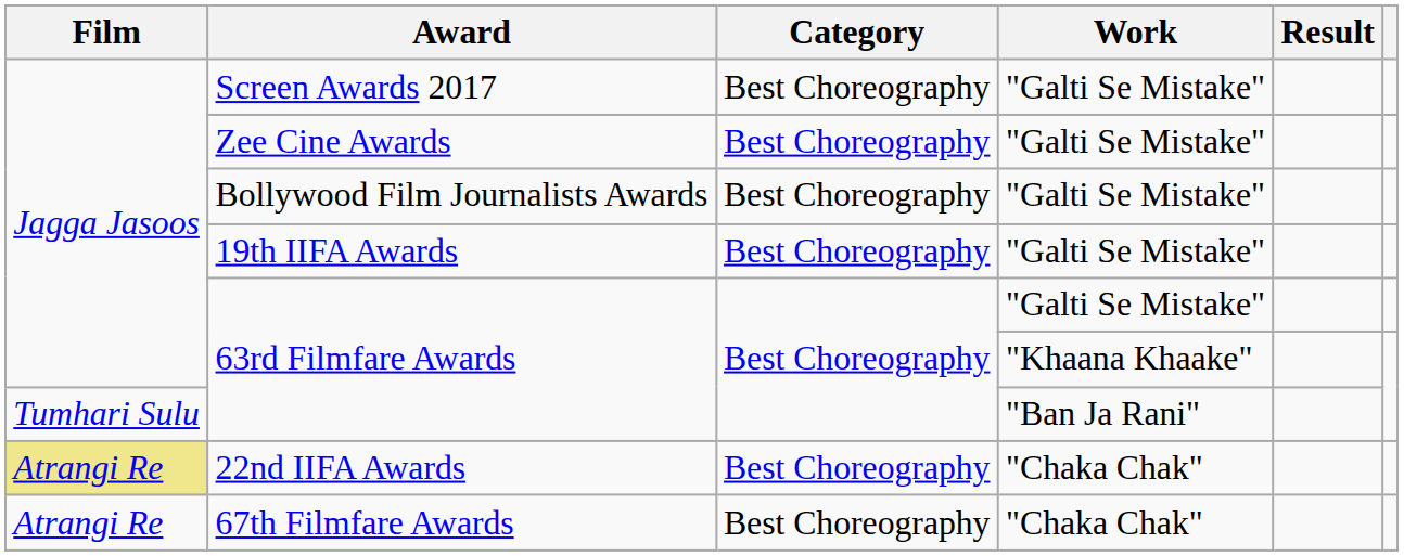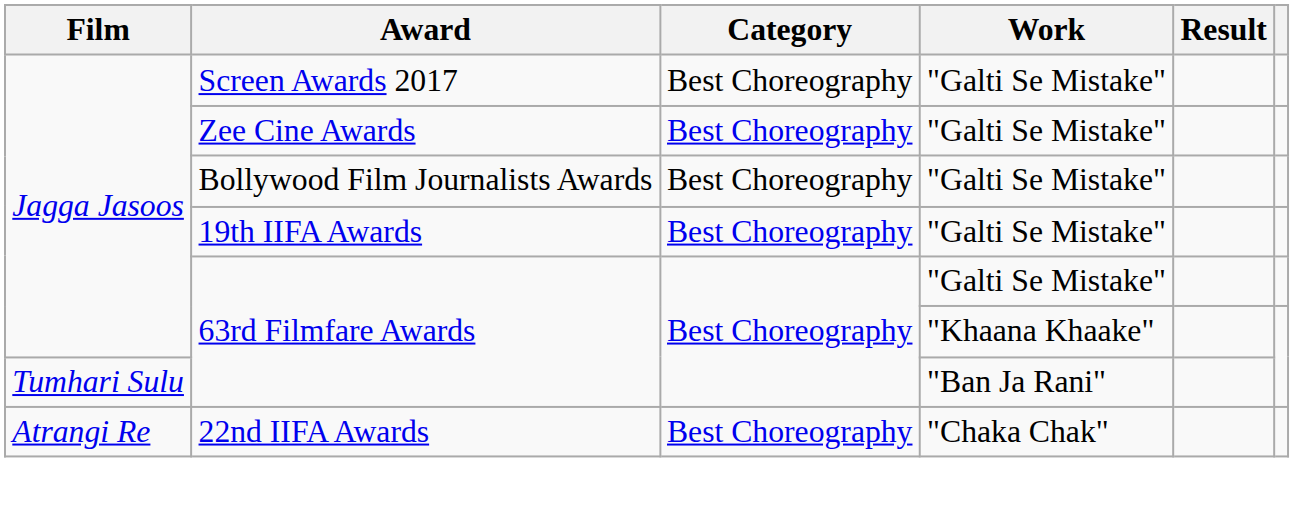 <table class="wikitable sortable">
 <tr>
 <th>Film</th>
 <th>Award</th>
 <th>Category</th>
 <th>Work</th>
 <th>Result</th>
 <th class="unsortable"></th>
 </tr>
 <tr>
 <td rowspan=6><em><a href='#'>Jagga Jasoos</a></em></td>
 <td><a href='#'>Screen Awards</a> 2017</td>
 <td>Best Choreography</td>
 <td>"Galti Se Mistake"</td>
 <td></td>
 <td style="text-align:center;"></td>
 </tr>
 <tr>
 <td><a href='#'>Zee Cine Awards</a></td>
 <td><a href='#'>Best Choreography</a></td>
 <td>"Galti Se Mistake"</td>
 <td></td>
 <td style="text-align:center;"></td>
 </tr>
 <tr>
 <td>Bollywood Film Journalists Awards</td>
 <td>Best Choreography</td>
 <td>"Galti Se Mistake"</td>
 <td></td>
 <td style="text-align:center;"></td>
 </tr>
 <tr>
 <td><a href='#'>19th IIFA Awards</a></td>
 <td><a href='#'>Best Choreography</a></td>
 <td>"Galti Se Mistake"</td>
 <td></td>
 <td style="text-align:center;"><br></td>
 </tr>
 <tr>
 <td rowspan=3><a href='#'>63rd Filmfare Awards</a></td>
 <td rowspan=3><a href='#'>Best Choreography</a></td>
 <td>"Galti Se Mistake"</td>
 <td></td>
 <td style="text-align:center;"></td>
 </tr>
 <tr>
 <td>"Khaana Khaake"</td>
 <td></td>
 <td rowspan=2 style="text-align:center;"></td>
 </tr>
 <tr>
 <td><em><a href='#'>Tumhari Sulu</a></em></td>
 <td>"Ban Ja Rani"</td>
 <td></td>
 </tr>
 <tr>
-<td style="background: khaki;"><em><a href='#'>Atrangi Re</a></em></td>
+<td><em><a href='#'>Atrangi Re</a></em></td>
 <td><a href='#'>22nd IIFA Awards</a></td>
 <td><a href='#'>Best Choreography</a></td>
 <td>"Chaka Chak"</td>
 <td></td>
 <td style="text-align:center;"></td>
 </tr>
-<tr>
-<td><em><a href='#'>Atrangi Re</a></em></td>
-<td><a href='#'>67th Filmfare Awards</a></td>
-<td>Best Choreography</td>
-<td>"Chaka Chak"</td>
-<td></td>
-<td style="text-align:center;"></td>
-</tr>
 </table>
